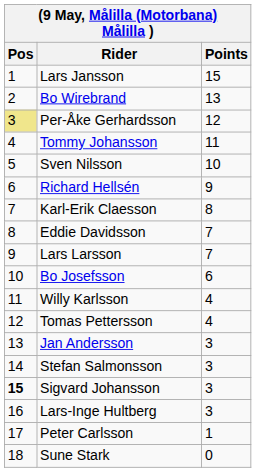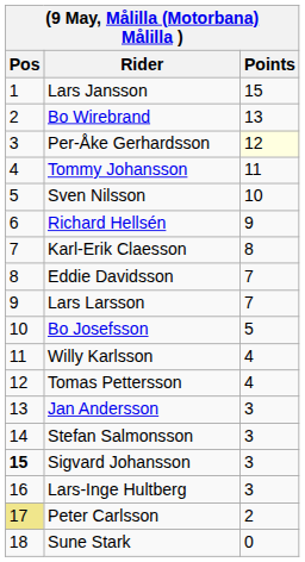 <table class="wikitable">
 <tr>
 <th colspan="6">(9 May, <a href='#'>Målilla (Motorbana)</a><br><a href='#'>Målilla</a> )</th>
 </tr>
 <tr>
 <th width=20>Pos</th>
 <th width=180>Rider</th>
 <th width=40>Points</th>
 </tr>
 <tr>
 <td>1</td>
 <td style="text-align:left;">Lars Jansson</td>
 <td>15</td>
 </tr>
 <tr>
 <td>2</td>
 <td style="text-align:left;"><a href='#'>Bo Wirebrand</a></td>
 <td>13</td>
 </tr>
 <tr>
-<td style="background: khaki;">3</td>
+<td>3</td>
 <td style="text-align:left;">Per-Åke Gerhardsson</td>
-<td>12</td>
+<td style="background: lightyellow;">12</td>
 </tr>
 <tr>
 <td>4</td>
 <td style="text-align:left;"><a href='#'>Tommy Johansson</a></td>
 <td>11</td>
 </tr>
 <tr>
 <td>5</td>
 <td style="text-align:left;">Sven Nilsson</td>
 <td>10</td>
 </tr>
 <tr>
 <td>6</td>
 <td style="text-align:left;"><a href='#'>Richard Hellsén</a></td>
 <td>9</td>
 </tr>
 <tr>
 <td>7</td>
 <td style="text-align:left;">Karl-Erik Claesson</td>
 <td>8</td>
 </tr>
 <tr>
 <td>8</td>
 <td style="text-align:left;">Eddie Davidsson</td>
 <td>7</td>
 </tr>
 <tr>
 <td>9</td>
 <td style="text-align:left;">Lars Larsson</td>
 <td>7</td>
 </tr>
 <tr>
 <td>10</td>
 <td style="text-align:left;"><a href='#'>Bo Josefsson</a></td>
-<td>6</td>
+<td>5</td>
 </tr>
 <tr>
 <td>11</td>
 <td style="text-align:left;">Willy Karlsson</td>
 <td>4</td>
 </tr>
 <tr>
 <td>12</td>
 <td style="text-align:left;">Tomas Pettersson</td>
 <td>4</td>
 </tr>
 <tr>
 <td>13</td>
 <td style="text-align:left;"><a href='#'>Jan Andersson</a></td>
 <td>3</td>
 </tr>
 <tr>
 <td>14</td>
 <td style="text-align:left;">Stefan Salmonsson</td>
 <td>3</td>
 </tr>
 <tr>
 <td><strong>15</strong></td>
 <td style="text-align:left;">Sigvard Johansson</td>
 <td>3</td>
 </tr>
 <tr>
 <td>16</td>
 <td style="text-align:left;">Lars-Inge Hultberg</td>
 <td>3</td>
 </tr>
 <tr>
-<td>17</td>
+<td style="background: khaki;">17</td>
 <td style="text-align:left;">Peter Carlsson</td>
-<td>1</td>
+<td>2</td>
 </tr>
 <tr>
 <td>18</td>
 <td style="text-align:left;">Sune Stark</td>
 <td>0</td>
 </tr>
 </table>
